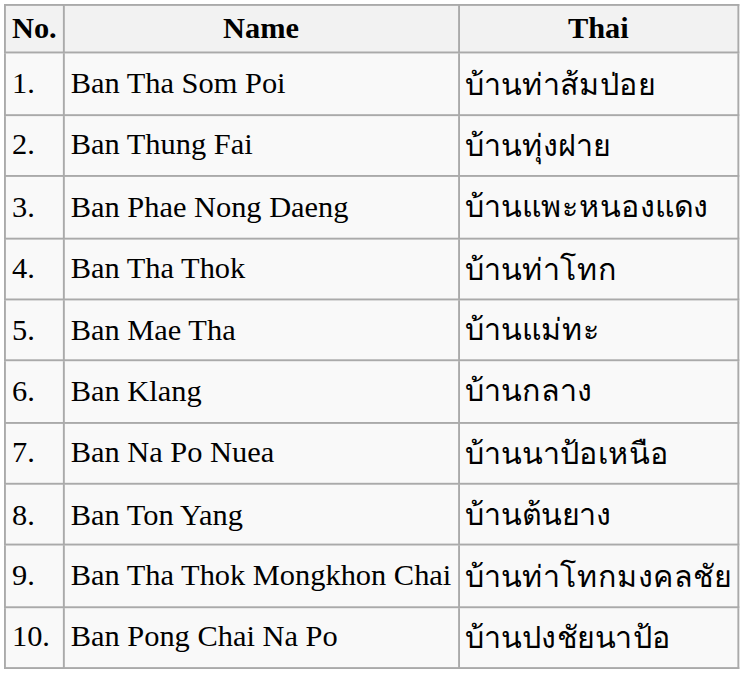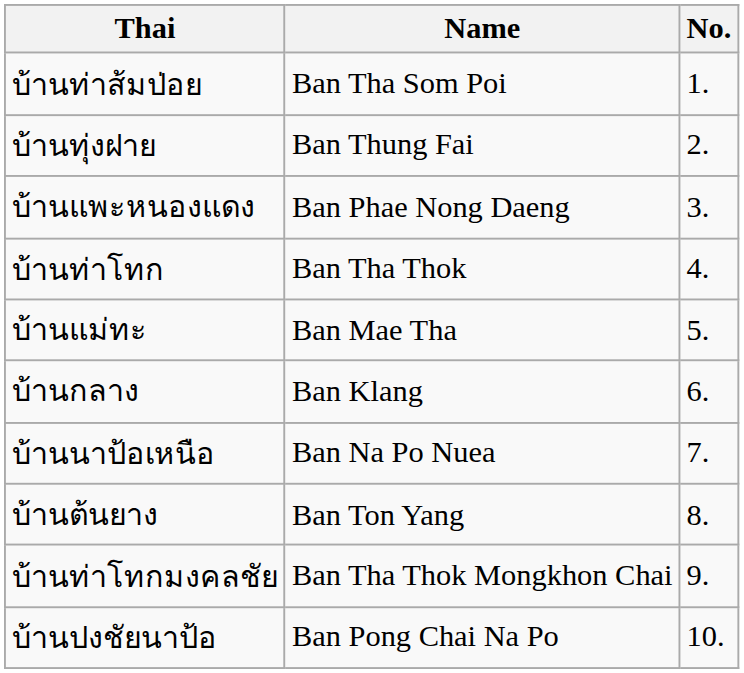 <table class="wikitable sortable">
 <tr>
+<th>Thai</th>
+<th>Name</th>
 <th>No.</th>
-<th>Name</th>
-<th>Thai</th>
 </tr>
 <tr>
+<td>บ้านท่าส้มป่อย</td>
+<td>Ban Tha Som Poi</td>
 <td>1.</td>
-<td>Ban Tha Som Poi</td>
-<td>บ้านท่าส้มป่อย</td>
 </tr>
 <tr>
+<td>บ้านทุ่งฝาย</td>
+<td>Ban Thung Fai</td>
 <td>2.</td>
-<td>Ban Thung Fai</td>
-<td>บ้านทุ่งฝาย</td>
 </tr>
 <tr>
+<td>บ้านแพะหนองแดง</td>
+<td>Ban Phae Nong Daeng</td>
 <td>3.</td>
-<td>Ban Phae Nong Daeng</td>
-<td>บ้านแพะหนองแดง</td>
 </tr>
 <tr>
+<td>บ้านท่าโทก</td>
+<td>Ban Tha Thok</td>
 <td>4.</td>
-<td>Ban Tha Thok</td>
-<td>บ้านท่าโทก</td>
 </tr>
 <tr>
+<td>บ้านแม่ทะ</td>
+<td>Ban Mae Tha</td>
 <td>5.</td>
-<td>Ban Mae Tha</td>
-<td>บ้านแม่ทะ</td>
 </tr>
 <tr>
+<td>บ้านกลาง</td>
+<td>Ban Klang</td>
 <td>6.</td>
-<td>Ban Klang</td>
-<td>บ้านกลาง</td>
 </tr>
 <tr>
+<td>บ้านนาป้อเหนือ</td>
+<td>Ban Na Po Nuea</td>
 <td>7.</td>
-<td>Ban Na Po Nuea</td>
-<td>บ้านนาป้อเหนือ</td>
 </tr>
 <tr>
+<td>บ้านต้นยาง</td>
+<td>Ban Ton Yang</td>
 <td>8.</td>
-<td>Ban Ton Yang</td>
-<td>บ้านต้นยาง</td>
 </tr>
 <tr>
+<td>บ้านท่าโทกมงคลชัย</td>
+<td>Ban Tha Thok Mongkhon Chai</td>
 <td>9.</td>
-<td>Ban Tha Thok Mongkhon Chai</td>
-<td>บ้านท่าโทกมงคลชัย</td>
 </tr>
 <tr>
+<td>บ้านปงชัยนาป้อ</td>
+<td>Ban Pong Chai Na Po</td>
 <td>10.</td>
-<td>Ban Pong Chai Na Po</td>
-<td>บ้านปงชัยนาป้อ</td>
 </tr>
 </table>
